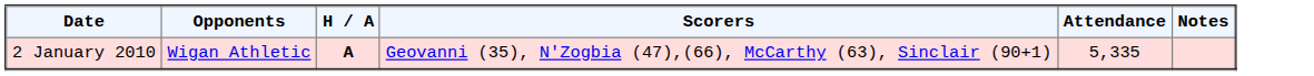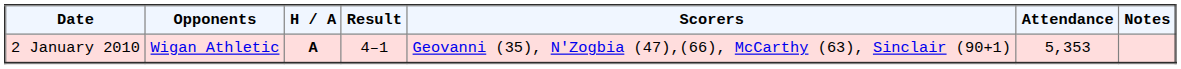 <table border="2" cellpadding="4" style="border-collapse:collapse; text-align:center;">
 <tr bgcolor="#f0f6ff">
 <th>Date</th>
 <th>Opponents</th>
 <th>H / A</th>
+<th>Result</th>
 <th>Scorers</th>
 <th>Attendance</th>
 <th>Notes</th>
 </tr>
 <tr style="background: #ffdddd;">
 <td>2 January 2010</td>
 <td><a href='#'>Wigan Athletic</a></td>
 <td><strong>A</strong></td>
+<td>4–1</td>
 <td><a href='#'>Geovanni</a> (35), <a href='#'>N'Zogbia</a> (47),(66), <a href='#'>McCarthy</a> (63), <a href='#'>Sinclair</a> (90+1)</td>
-<td>5,335</td>
+<td>5,353</td>
 <td> </td>
 </tr>
 </table>
